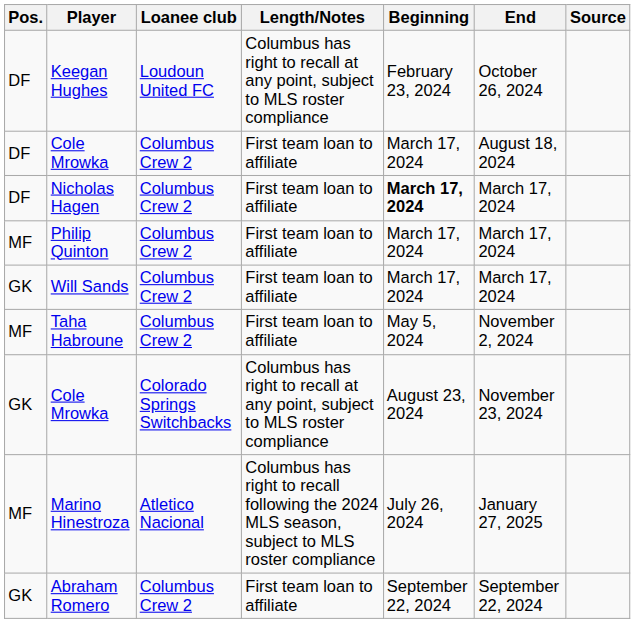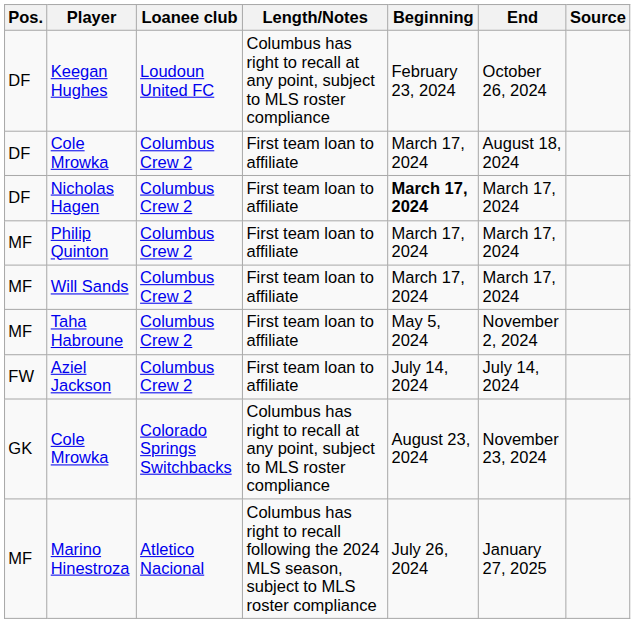 <table class="wikitable sortable" style="text-align: left">
 <tr>
 <th><strong>Pos.</strong></th>
 <th><strong>Player</strong></th>
 <th><strong>Loanee club</strong></th>
 <th><strong>Length/Notes</strong></th>
 <th><strong>Beginning</strong></th>
 <th><strong>End</strong></th>
 <th><strong>Source</strong></th>
 </tr>
 <tr>
 <td>DF</td>
 <td> <a href='#'>Keegan Hughes</a></td>
 <td> <a href='#'>Loudoun United FC</a></td>
 <td>Columbus has right to recall at any point, subject to MLS roster compliance</td>
 <td>February 23, 2024</td>
 <td>October 26, 2024</td>
 <td align=center></td>
 </tr>
 <tr>
 <td>DF</td>
 <td> <a href='#'>Cole Mrowka</a></td>
 <td> <a href='#'>Columbus Crew 2</a></td>
 <td>First team loan to affiliate</td>
 <td>March 17, 2024</td>
 <td>August 18, 2024</td>
 <td align=center></td>
 </tr>
 <tr>
 <td>DF</td>
 <td> <a href='#'>Nicholas Hagen</a></td>
 <td> <a href='#'>Columbus Crew 2</a></td>
 <td>First team loan to affiliate</td>
 <td><strong>March 17, 2024</strong></td>
 <td>March 17, 2024</td>
 <td align=center></td>
 </tr>
 <tr>
 <td>MF</td>
 <td> <a href='#'>Philip Quinton</a></td>
 <td> <a href='#'>Columbus Crew 2</a></td>
 <td>First team loan to affiliate</td>
 <td>March 17, 2024</td>
 <td>March 17, 2024</td>
 <td align=center></td>
 </tr>
 <tr>
-<td>GK</td>
+<td>MF</td>
 <td> <a href='#'>Will Sands</a></td>
 <td> <a href='#'>Columbus Crew 2</a></td>
 <td>First team loan to affiliate</td>
 <td>March 17, 2024</td>
 <td>March 17, 2024</td>
 <td align=center></td>
 </tr>
 <tr>
 <td>MF</td>
 <td> <a href='#'>Taha Habroune</a></td>
 <td> <a href='#'>Columbus Crew 2</a></td>
 <td>First team loan to affiliate</td>
 <td>May 5, 2024</td>
 <td>November 2, 2024</td>
+<td align=center></td>
+</tr>
+<tr>
+<td>FW</td>
+<td> <a href='#'>Aziel Jackson</a></td>
+<td> <a href='#'>Columbus Crew 2</a></td>
+<td>First team loan to affiliate</td>
+<td>July 14, 2024</td>
+<td>July 14, 2024</td>
 <td align=center></td>
 </tr>
 <tr>
 <td>GK</td>
 <td> <a href='#'>Cole Mrowka</a></td>
 <td> <a href='#'>Colorado Springs Switchbacks</a></td>
 <td>Columbus has right to recall at any point, subject to MLS roster compliance</td>
 <td>August 23, 2024</td>
 <td>November 23, 2024</td>
 <td align=center></td>
 </tr>
 <tr>
 <td>MF</td>
 <td> <a href='#'>Marino Hinestroza</a></td>
 <td> <a href='#'>Atletico Nacional</a></td>
 <td>Columbus has right to recall following the 2024 MLS season, subject to MLS roster compliance</td>
 <td>July 26, 2024</td>
 <td>January 27, 2025</td>
 <td align=center></td>
 </tr>
-<tr>
-<td>GK</td>
-<td> <a href='#'>Abraham Romero</a></td>
-<td> <a href='#'>Columbus Crew 2</a></td>
-<td>First team loan to affiliate</td>
-<td>September 22, 2024</td>
-<td>September 22, 2024</td>
-<td align=center></td>
-</tr>
 </table>
